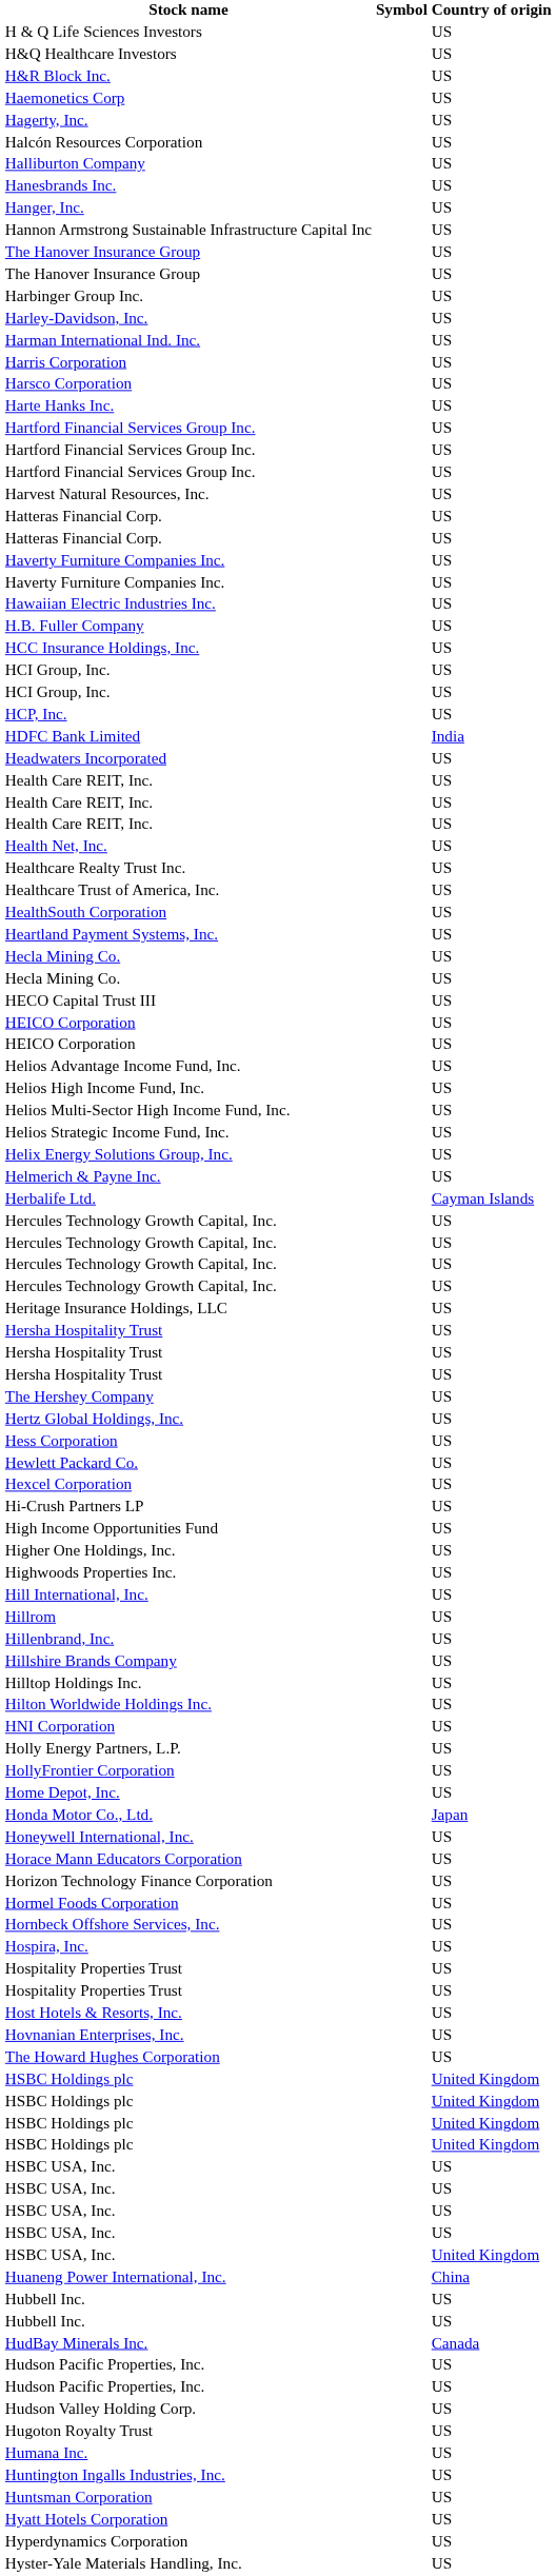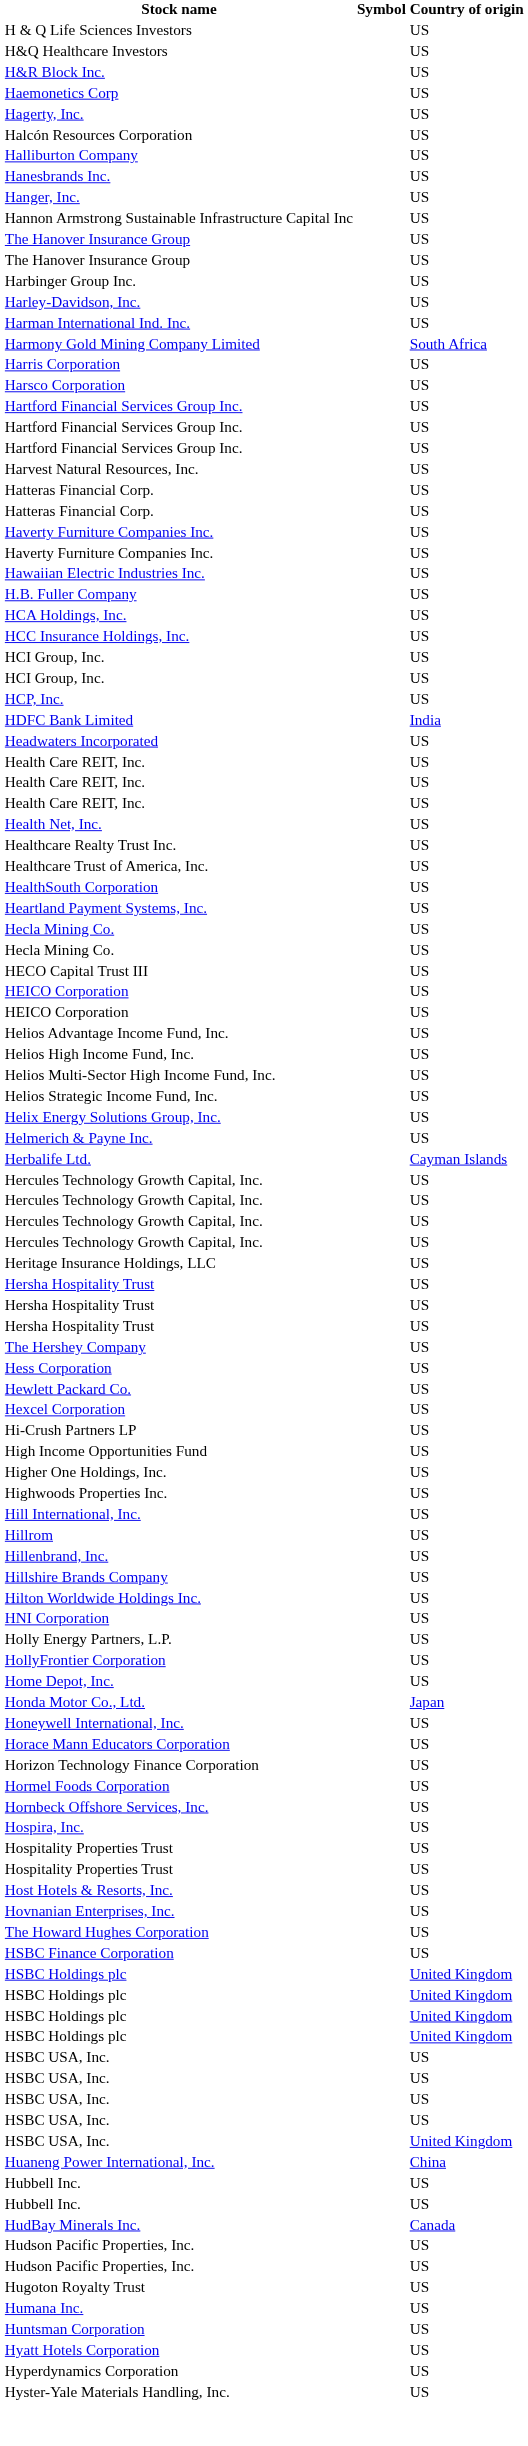 <table style="background:transparent;">
 <tr>
 <th>Stock name</th>
 <th>Symbol</th>
 <th>Country of origin</th>
 </tr>
 <tr --->
 <td>H & Q Life Sciences Investors</td>
 <td></td>
 <td>US</td>
 </tr>
 <tr --->
 <td>H&Q Healthcare Investors</td>
 <td></td>
 <td>US</td>
 </tr>
 <tr --->
 <td><a href='#'>H&R Block Inc.</a></td>
 <td></td>
 <td>US</td>
 </tr>
 <tr --->
 <td><a href='#'>Haemonetics Corp</a></td>
 <td></td>
 <td>US</td>
 </tr>
 <tr --->
 <td><a href='#'>Hagerty, Inc.</a></td>
 <td></td>
 <td>US</td>
 </tr>
 <tr --->
 <td>Halcón Resources Corporation</td>
 <td></td>
 <td>US</td>
 </tr>
 <tr --->
 <td><a href='#'>Halliburton Company</a></td>
 <td></td>
 <td>US</td>
 </tr>
 <tr --->
 <td><a href='#'>Hanesbrands Inc.</a></td>
 <td></td>
 <td>US</td>
 </tr>
 <tr --->
 <td><a href='#'>Hanger, Inc.</a></td>
 <td></td>
 <td>US</td>
 </tr>
 <tr --->
 <td>Hannon Armstrong Sustainable Infrastructure Capital Inc</td>
 <td></td>
 <td>US</td>
 </tr>
 <tr --->
 <td><a href='#'>The Hanover Insurance Group</a></td>
 <td></td>
 <td>US</td>
 </tr>
 <tr --->
 <td>The Hanover Insurance Group</td>
 <td></td>
 <td>US</td>
 </tr>
 <tr --->
 <td>Harbinger Group Inc.</td>
 <td></td>
 <td>US</td>
 </tr>
 <tr --->
 <td><a href='#'>Harley-Davidson, Inc.</a></td>
 <td></td>
 <td>US</td>
 </tr>
 <tr --->
 <td><a href='#'>Harman International Ind. Inc.</a></td>
 <td></td>
 <td>US</td>
 </tr>
 <tr --->
+<td><a href='#'>Harmony Gold Mining Company Limited</a></td>
+<td></td>
+<td><a href='#'>South Africa</a></td>
+</tr>
+<tr --->
 <td><a href='#'>Harris Corporation</a></td>
 <td></td>
 <td>US</td>
 </tr>
 <tr --->
 <td><a href='#'>Harsco Corporation</a></td>
-<td></td>
-<td>US</td>
-</tr>
-<tr --->
-<td><a href='#'>Harte Hanks Inc.</a></td>
 <td></td>
 <td>US</td>
 </tr>
 <tr --->
 <td><a href='#'>Hartford Financial Services Group Inc.</a></td>
 <td></td>
 <td>US</td>
 </tr>
 <tr --->
 <td>Hartford Financial Services Group Inc.</td>
 <td></td>
 <td>US</td>
 </tr>
 <tr --->
 <td>Hartford Financial Services Group Inc.</td>
 <td></td>
 <td>US</td>
 </tr>
 <tr --->
 <td>Harvest Natural Resources, Inc.</td>
 <td></td>
 <td>US</td>
 </tr>
 <tr --->
 <td>Hatteras Financial Corp.</td>
 <td></td>
 <td>US</td>
 </tr>
 <tr --->
 <td>Hatteras Financial Corp.</td>
 <td></td>
 <td>US</td>
 </tr>
 <tr --->
 <td><a href='#'>Haverty Furniture Companies Inc.</a></td>
 <td></td>
 <td>US</td>
 </tr>
 <tr --->
 <td>Haverty Furniture Companies Inc.</td>
 <td></td>
 <td>US</td>
 </tr>
 <tr --->
 <td><a href='#'>Hawaiian Electric Industries Inc.</a></td>
 <td></td>
 <td>US</td>
 </tr>
 <tr --->
 <td><a href='#'>H.B. Fuller Company</a></td>
+<td></td>
+<td>US</td>
+</tr>
+<tr --->
+<td><a href='#'>HCA Holdings, Inc.</a></td>
 <td></td>
 <td>US</td>
 </tr>
 <tr --->
 <td><a href='#'>HCC Insurance Holdings, Inc.</a></td>
 <td></td>
 <td>US</td>
 </tr>
 <tr --->
 <td>HCI Group, Inc.</td>
 <td></td>
 <td>US</td>
 </tr>
 <tr --->
 <td>HCI Group, Inc.</td>
 <td></td>
 <td>US</td>
 </tr>
 <tr --->
 <td><a href='#'>HCP, Inc.</a></td>
 <td></td>
 <td>US</td>
 </tr>
 <tr --->
 <td><a href='#'>HDFC Bank Limited</a></td>
 <td></td>
 <td><a href='#'>India</a></td>
 </tr>
 <tr --->
 <td><a href='#'>Headwaters Incorporated</a></td>
 <td></td>
 <td>US</td>
 </tr>
 <tr --->
 <td>Health Care REIT, Inc.</td>
 <td></td>
 <td>US</td>
 </tr>
 <tr --->
 <td>Health Care REIT, Inc.</td>
 <td></td>
 <td>US</td>
 </tr>
 <tr --->
 <td>Health Care REIT, Inc.</td>
 <td></td>
 <td>US</td>
 </tr>
 <tr --->
 <td><a href='#'>Health Net, Inc.</a></td>
 <td></td>
 <td>US</td>
 </tr>
 <tr --->
 <td>Healthcare Realty Trust Inc.</td>
 <td></td>
 <td>US</td>
 </tr>
 <tr --->
 <td>Healthcare Trust of America, Inc.</td>
 <td></td>
 <td>US</td>
 </tr>
 <tr --->
 <td><a href='#'>HealthSouth Corporation</a></td>
 <td></td>
 <td>US</td>
 </tr>
 <tr --->
 <td><a href='#'>Heartland Payment Systems, Inc.</a></td>
 <td></td>
 <td>US</td>
 </tr>
 <tr --->
 <td><a href='#'>Hecla Mining Co.</a></td>
 <td></td>
 <td>US</td>
 </tr>
 <tr --->
 <td>Hecla Mining Co.</td>
 <td></td>
 <td>US</td>
 </tr>
 <tr --->
 <td>HECO Capital Trust III</td>
 <td></td>
 <td>US</td>
 </tr>
 <tr --->
 <td><a href='#'>HEICO Corporation</a></td>
 <td></td>
 <td>US</td>
 </tr>
 <tr --->
 <td>HEICO Corporation</td>
 <td></td>
 <td>US</td>
 </tr>
 <tr --->
 <td>Helios Advantage Income Fund, Inc.</td>
 <td></td>
 <td>US</td>
 </tr>
 <tr --->
 <td>Helios High Income Fund, Inc.</td>
 <td></td>
 <td>US</td>
 </tr>
 <tr --->
 <td>Helios Multi-Sector High Income Fund, Inc.</td>
 <td></td>
 <td>US</td>
 </tr>
 <tr --->
 <td>Helios Strategic Income Fund, Inc.</td>
 <td></td>
 <td>US</td>
 </tr>
 <tr --->
 <td><a href='#'>Helix Energy Solutions Group, Inc.</a></td>
 <td></td>
 <td>US</td>
 </tr>
 <tr --->
 <td><a href='#'>Helmerich & Payne Inc.</a></td>
 <td></td>
 <td>US</td>
 </tr>
 <tr --->
 <td><a href='#'>Herbalife Ltd.</a></td>
 <td></td>
 <td><a href='#'>Cayman Islands</a></td>
 </tr>
 <tr --->
 <td>Hercules Technology Growth Capital, Inc.</td>
 <td></td>
 <td>US</td>
 </tr>
 <tr --->
 <td>Hercules Technology Growth Capital, Inc.</td>
 <td></td>
 <td>US</td>
 </tr>
 <tr --->
 <td>Hercules Technology Growth Capital, Inc.</td>
 <td></td>
 <td>US</td>
 </tr>
 <tr --->
 <td>Hercules Technology Growth Capital, Inc.</td>
 <td></td>
 <td>US</td>
 </tr>
 <tr --->
 <td>Heritage Insurance Holdings, LLC</td>
 <td></td>
 <td>US</td>
 </tr>
 <tr --->
 <td><a href='#'>Hersha Hospitality Trust</a></td>
 <td></td>
 <td>US</td>
 </tr>
 <tr --->
 <td>Hersha Hospitality Trust</td>
 <td></td>
 <td>US</td>
 </tr>
 <tr --->
 <td>Hersha Hospitality Trust</td>
 <td></td>
 <td>US</td>
 </tr>
 <tr --->
 <td><a href='#'>The Hershey Company</a></td>
 <td></td>
 <td>US</td>
 </tr>
 <tr --->
-<td><a href='#'>Hertz Global Holdings, Inc.</a></td>
-<td></td>
-<td>US</td>
-</tr>
-<tr --->
 <td><a href='#'>Hess Corporation</a></td>
 <td></td>
 <td>US</td>
 </tr>
 <tr --->
 <td><a href='#'>Hewlett Packard Co.</a></td>
 <td></td>
 <td>US</td>
 </tr>
 <tr --->
 <td><a href='#'>Hexcel Corporation</a></td>
 <td></td>
 <td>US</td>
 </tr>
 <tr --->
 <td>Hi-Crush Partners LP</td>
 <td></td>
 <td>US</td>
 </tr>
 <tr --->
 <td>High Income Opportunities Fund</td>
 <td></td>
 <td>US</td>
 </tr>
 <tr --->
 <td>Higher One Holdings, Inc.</td>
 <td></td>
 <td>US</td>
 </tr>
 <tr --->
 <td>Highwoods Properties Inc.</td>
 <td></td>
 <td>US</td>
 </tr>
 <tr --->
 <td><a href='#'>Hill International, Inc.</a></td>
 <td></td>
 <td>US</td>
 </tr>
 <tr --->
 <td><a href='#'>Hillrom</a></td>
 <td></td>
 <td>US</td>
 </tr>
 <tr --->
 <td><a href='#'>Hillenbrand, Inc.</a></td>
 <td></td>
 <td>US</td>
 </tr>
 <tr --->
 <td><a href='#'>Hillshire Brands Company</a></td>
-<td></td>
-<td>US</td>
-</tr>
-<tr --->
-<td>Hilltop Holdings Inc.</td>
 <td></td>
 <td>US</td>
 </tr>
 <tr --->
 <td><a href='#'>Hilton Worldwide Holdings Inc.</a></td>
 <td></td>
 <td>US</td>
 </tr>
 <tr --->
 <td><a href='#'>HNI Corporation</a></td>
 <td></td>
 <td>US</td>
 </tr>
 <tr --->
 <td>Holly Energy Partners, L.P.</td>
 <td></td>
 <td>US</td>
 </tr>
 <tr --->
 <td><a href='#'>HollyFrontier Corporation</a></td>
 <td></td>
 <td>US</td>
 </tr>
 <tr --->
 <td><a href='#'>Home Depot, Inc.</a></td>
 <td></td>
 <td>US</td>
 </tr>
 <tr --->
 <td><a href='#'>Honda Motor Co., Ltd.</a></td>
 <td></td>
 <td><a href='#'>Japan</a></td>
 </tr>
 <tr --->
 <td><a href='#'>Honeywell International, Inc.</a></td>
 <td></td>
 <td>US</td>
 </tr>
 <tr --->
 <td><a href='#'>Horace Mann Educators Corporation</a></td>
 <td></td>
 <td>US</td>
 </tr>
 <tr --->
 <td>Horizon Technology Finance Corporation</td>
 <td></td>
 <td>US</td>
 </tr>
 <tr --->
 <td><a href='#'>Hormel Foods Corporation</a></td>
 <td></td>
 <td>US</td>
 </tr>
 <tr --->
 <td><a href='#'>Hornbeck Offshore Services, Inc.</a></td>
 <td></td>
 <td>US</td>
 </tr>
 <tr --->
 <td><a href='#'>Hospira, Inc.</a></td>
 <td></td>
 <td>US</td>
 </tr>
 <tr --->
 <td>Hospitality Properties Trust</td>
 <td></td>
 <td>US</td>
 </tr>
 <tr --->
 <td>Hospitality Properties Trust</td>
 <td></td>
 <td>US</td>
 </tr>
 <tr --->
 <td><a href='#'>Host Hotels & Resorts, Inc.</a></td>
 <td></td>
 <td>US</td>
 </tr>
 <tr --->
 <td><a href='#'>Hovnanian Enterprises, Inc.</a></td>
 <td></td>
 <td>US</td>
 </tr>
 <tr --->
 <td><a href='#'>The Howard Hughes Corporation</a></td>
 <td></td>
 <td>US</td>
 </tr>
 <tr --->
+<td><a href='#'>HSBC Finance Corporation</a></td>
+<td></td>
+<td>US</td>
+</tr>
+<tr --->
 <td><a href='#'>HSBC Holdings plc</a></td>
 <td></td>
 <td><a href='#'>United Kingdom</a></td>
 </tr>
 <tr --->
 <td>HSBC Holdings plc</td>
 <td></td>
 <td><a href='#'>United Kingdom</a></td>
 </tr>
 <tr --->
 <td>HSBC Holdings plc</td>
 <td></td>
 <td><a href='#'>United Kingdom</a></td>
 </tr>
 <tr --->
 <td>HSBC Holdings plc</td>
 <td></td>
 <td><a href='#'>United Kingdom</a></td>
 </tr>
 <tr --->
 <td>HSBC USA, Inc.</td>
 <td></td>
 <td>US</td>
 </tr>
 <tr --->
 <td>HSBC USA, Inc.</td>
 <td></td>
 <td>US</td>
 </tr>
 <tr --->
 <td>HSBC USA, Inc.</td>
 <td></td>
 <td>US</td>
 </tr>
 <tr --->
 <td>HSBC USA, Inc.</td>
 <td></td>
 <td>US</td>
 </tr>
 <tr --->
 <td>HSBC USA, Inc.</td>
 <td></td>
 <td><a href='#'>United Kingdom</a></td>
 </tr>
 <tr --->
 <td><a href='#'>Huaneng Power International, Inc.</a></td>
 <td></td>
 <td><a href='#'>China</a></td>
 </tr>
 <tr --->
 <td>Hubbell Inc.</td>
 <td></td>
 <td>US</td>
 </tr>
 <tr --->
 <td>Hubbell Inc.</td>
 <td></td>
 <td>US</td>
 </tr>
 <tr --->
 <td><a href='#'>HudBay Minerals Inc.</a></td>
 <td></td>
 <td><a href='#'>Canada</a></td>
 </tr>
 <tr --->
 <td>Hudson Pacific Properties, Inc.</td>
 <td></td>
 <td>US</td>
 </tr>
 <tr --->
 <td>Hudson Pacific Properties, Inc.</td>
 <td></td>
 <td>US</td>
 </tr>
 <tr --->
-<td>Hudson Valley Holding Corp.</td>
-<td></td>
-<td>US</td>
-</tr>
-<tr --->
 <td>Hugoton Royalty Trust</td>
 <td></td>
 <td>US</td>
 </tr>
 <tr --->
 <td><a href='#'>Humana Inc.</a></td>
-<td></td>
-<td>US</td>
-</tr>
-<tr --->
-<td><a href='#'>Huntington Ingalls Industries, Inc.</a></td>
 <td></td>
 <td>US</td>
 </tr>
 <tr --->
 <td><a href='#'>Huntsman Corporation</a></td>
 <td></td>
 <td>US</td>
 </tr>
 <tr --->
 <td><a href='#'>Hyatt Hotels Corporation</a></td>
 <td></td>
 <td>US</td>
 </tr>
 <tr --->
 <td>Hyperdynamics Corporation</td>
 <td></td>
 <td>US</td>
 </tr>
 <tr --->
 <td>Hyster-Yale Materials Handling, Inc.</td>
 <td></td>
 <td>US</td>
 </tr>
 <tr --->
 </tr>
 </table>
